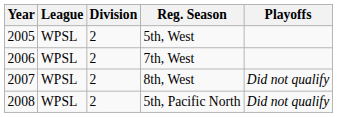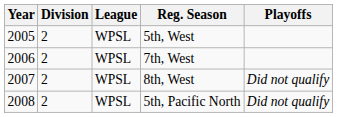 <table class="wikitable">
 <tr>
 <th>Year</th>
+<th>Division</th>
 <th>League</th>
-<th>Division</th>
 <th>Reg. Season</th>
 <th>Playoffs</th>
 </tr>
 <tr>
 <td>2005</td>
+<td>2</td>
 <td>WPSL</td>
-<td>2</td>
 <td>5th, West</td>
 <td></td>
 </tr>
 <tr>
 <td>2006</td>
+<td>2</td>
 <td>WPSL</td>
-<td>2</td>
 <td>7th, West</td>
 <td></td>
 </tr>
 <tr>
 <td>2007</td>
+<td>2</td>
 <td>WPSL</td>
-<td>2</td>
 <td>8th, West</td>
 <td><em>Did not qualify</em></td>
 </tr>
 <tr>
 <td>2008</td>
+<td>2</td>
 <td>WPSL</td>
-<td>2</td>
 <td>5th, Pacific North</td>
 <td><em>Did not qualify</em></td>
 </tr>
 </table>
